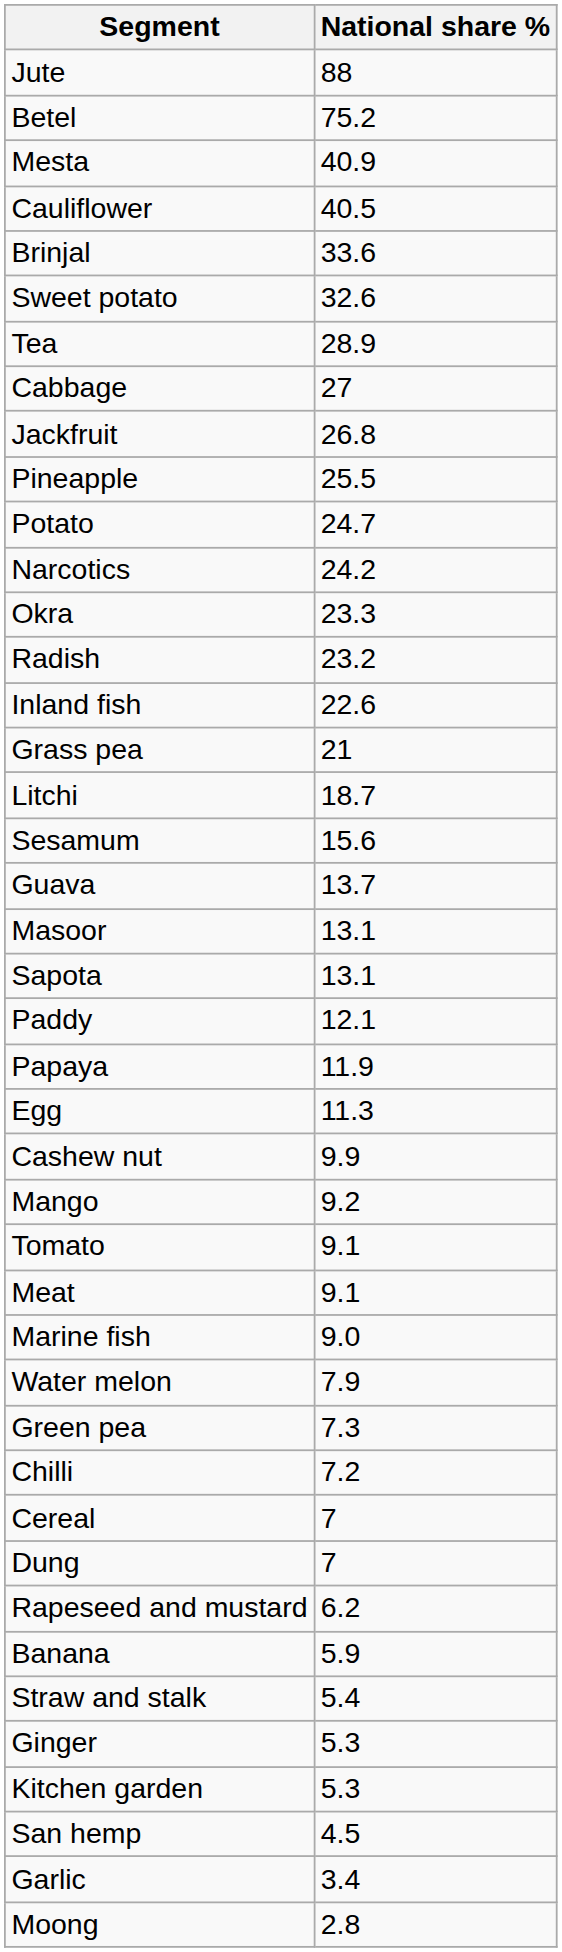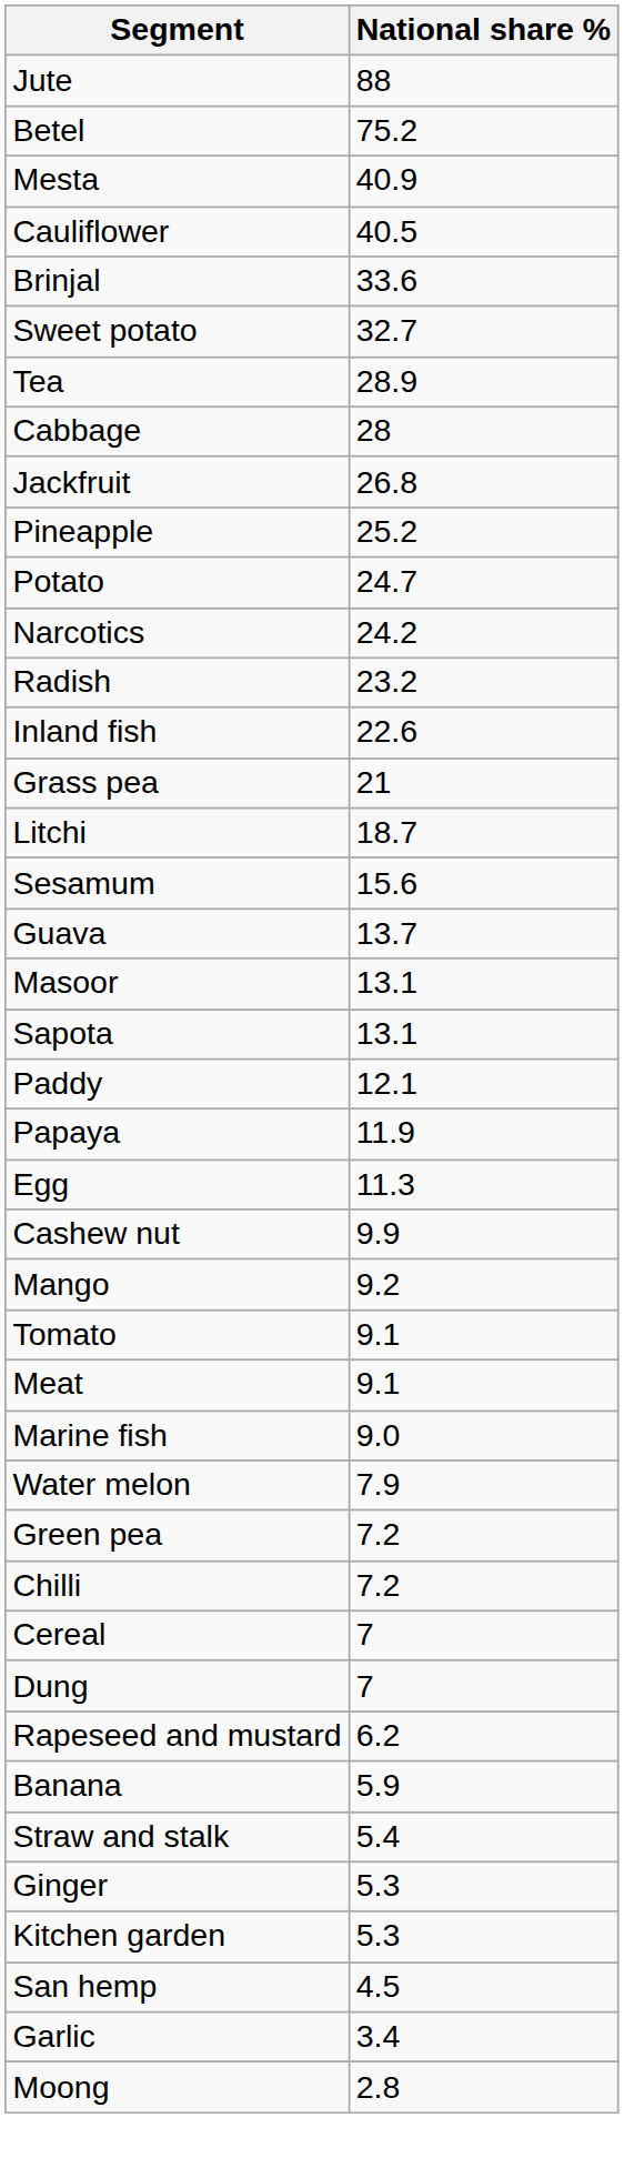 <table class="wikitable sortable mw-collapsible">
 <tr>
 <th>Segment</th>
 <th>National share %</th>
 </tr>
 <tr>
 <td>Jute</td>
 <td>88</td>
 </tr>
 <tr>
 <td>Betel</td>
 <td>75.2</td>
 </tr>
 <tr>
 <td>Mesta</td>
 <td>40.9</td>
 </tr>
 <tr>
 <td>Cauliflower</td>
 <td>40.5</td>
 </tr>
 <tr>
 <td>Brinjal</td>
 <td>33.6</td>
 </tr>
 <tr>
 <td>Sweet potato</td>
-<td>32.6</td>
+<td>32.7</td>
 </tr>
 <tr>
 <td>Tea</td>
 <td>28.9</td>
 </tr>
 <tr>
 <td>Cabbage</td>
-<td>27</td>
+<td>28</td>
 </tr>
 <tr>
 <td>Jackfruit</td>
 <td>26.8</td>
 </tr>
 <tr>
 <td>Pineapple</td>
-<td>25.5</td>
+<td>25.2</td>
 </tr>
 <tr>
 <td>Potato</td>
 <td>24.7</td>
 </tr>
 <tr>
 <td>Narcotics</td>
 <td>24.2</td>
-</tr>
-<tr>
-<td>Okra</td>
-<td>23.3</td>
 </tr>
 <tr>
 <td>Radish</td>
 <td>23.2</td>
 </tr>
 <tr>
 <td>Inland fish</td>
 <td>22.6</td>
 </tr>
 <tr>
 <td>Grass pea</td>
 <td>21</td>
 </tr>
 <tr>
 <td>Litchi</td>
 <td>18.7</td>
 </tr>
 <tr>
 <td>Sesamum</td>
 <td>15.6</td>
 </tr>
 <tr>
 <td>Guava</td>
 <td>13.7</td>
 </tr>
 <tr>
 <td>Masoor</td>
 <td>13.1</td>
 </tr>
 <tr>
 <td>Sapota</td>
 <td>13.1</td>
 </tr>
 <tr>
 <td>Paddy</td>
 <td>12.1</td>
 </tr>
 <tr>
 <td>Papaya</td>
 <td>11.9</td>
 </tr>
 <tr>
 <td>Egg</td>
 <td>11.3</td>
 </tr>
 <tr>
 <td>Cashew nut</td>
 <td>9.9</td>
 </tr>
 <tr>
 <td>Mango</td>
 <td>9.2</td>
 </tr>
 <tr>
 <td>Tomato</td>
 <td>9.1</td>
 </tr>
 <tr>
 <td>Meat</td>
 <td>9.1</td>
 </tr>
 <tr>
 <td>Marine fish</td>
 <td>9.0</td>
 </tr>
 <tr>
 <td>Water melon</td>
 <td>7.9</td>
 </tr>
 <tr>
 <td>Green pea</td>
-<td>7.3</td>
+<td>7.2</td>
 </tr>
 <tr>
 <td>Chilli</td>
 <td>7.2</td>
 </tr>
 <tr>
 <td>Cereal</td>
 <td>7</td>
 </tr>
 <tr>
 <td>Dung</td>
 <td>7</td>
 </tr>
 <tr>
 <td>Rapeseed and mustard</td>
 <td>6.2</td>
 </tr>
 <tr>
 <td>Banana</td>
 <td>5.9</td>
 </tr>
 <tr>
 <td>Straw and stalk</td>
 <td>5.4</td>
 </tr>
 <tr>
 <td>Ginger</td>
 <td>5.3</td>
 </tr>
 <tr>
 <td>Kitchen garden</td>
 <td>5.3</td>
 </tr>
 <tr>
 <td>San hemp</td>
 <td>4.5</td>
 </tr>
 <tr>
 <td>Garlic</td>
 <td>3.4</td>
 </tr>
 <tr>
 <td>Moong</td>
 <td>2.8</td>
 </tr>
 </table>
